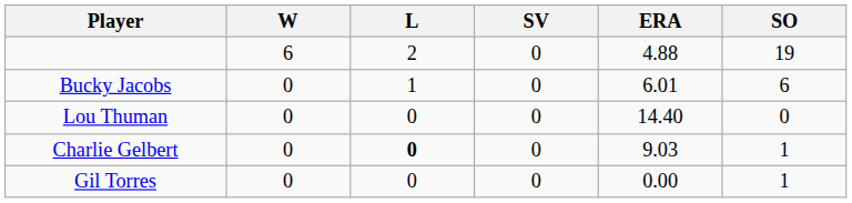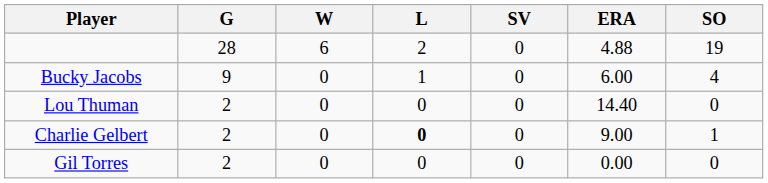 <table class="wikitable sortable">
 <tr>
 <th bgcolor="#DDDDFF" width="16%">Player</th>
+<th bgcolor="#DDDDFF" width="9%">G</th>
 <th bgcolor="#DDDDFF" width="9%">W</th>
 <th bgcolor="#DDDDFF" width="9%">L</th>
 <th bgcolor="#DDDDFF" width="9%">SV</th>
 <th bgcolor="#DDDDFF" width="9%">ERA</th>
 <th bgcolor="#DDDDFF" width="9%">SO</th>
 </tr>
 <tr align="center">
 <td></td>
+<td>28</td>
 <td>6</td>
 <td>2</td>
 <td>0</td>
 <td>4.88</td>
 <td>19</td>
 </tr>
 <tr align="center">
 <td><a href='#'>Bucky Jacobs</a></td>
+<td>9</td>
 <td>0</td>
 <td>1</td>
 <td>0</td>
-<td>6.01</td>
-<td>6</td>
+<td>6.00</td>
+<td>4</td>
 </tr>
 <tr align=center>
 <td><a href='#'>Lou Thuman</a></td>
+<td>2</td>
 <td>0</td>
 <td>0</td>
 <td>0</td>
 <td>14.40</td>
 <td>0</td>
 </tr>
 <tr align=center>
 <td><a href='#'>Charlie Gelbert</a></td>
+<td>2</td>
 <td>0</td>
 <td><strong>0</strong></td>
 <td>0</td>
-<td>9.03</td>
+<td>9.00</td>
 <td>1</td>
 </tr>
 <tr align=center>
 <td><a href='#'>Gil Torres</a></td>
+<td>2</td>
 <td>0</td>
 <td>0</td>
 <td>0</td>
 <td>0.00</td>
-<td>1</td>
+<td>0</td>
 </tr>
 </table>
